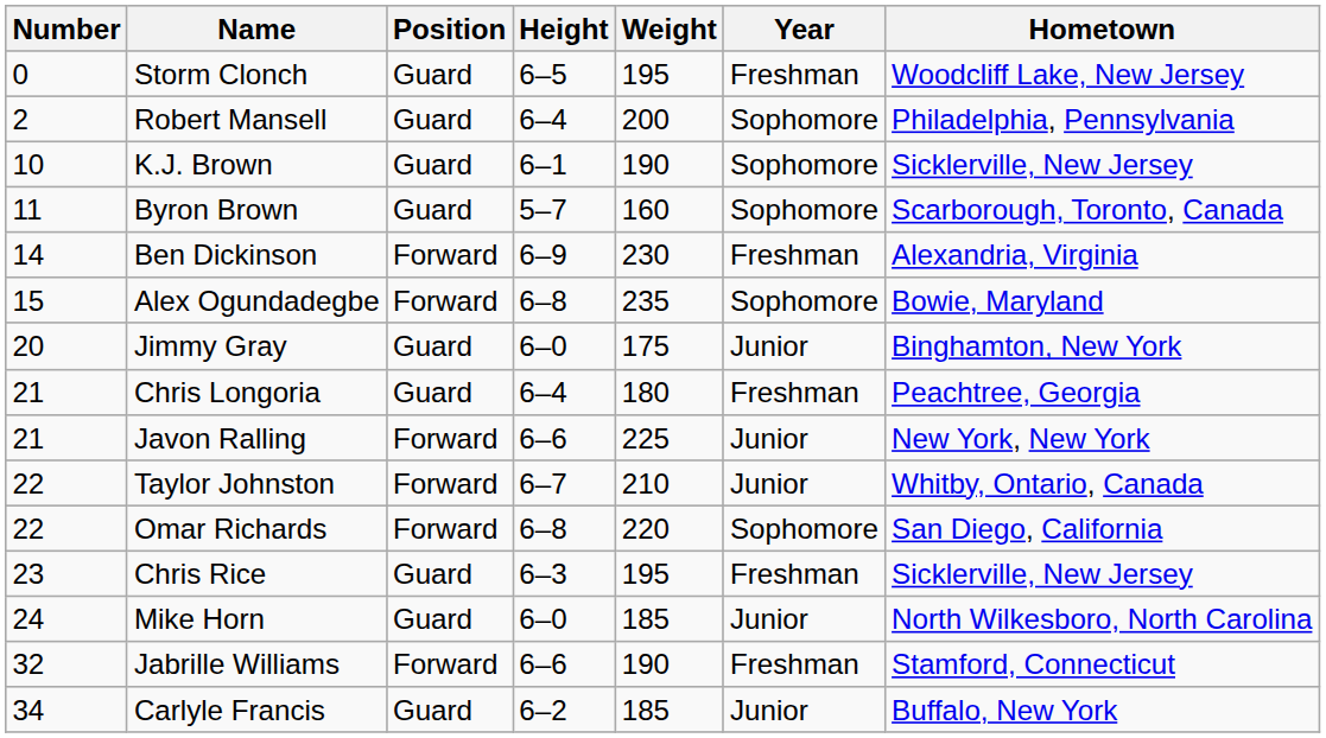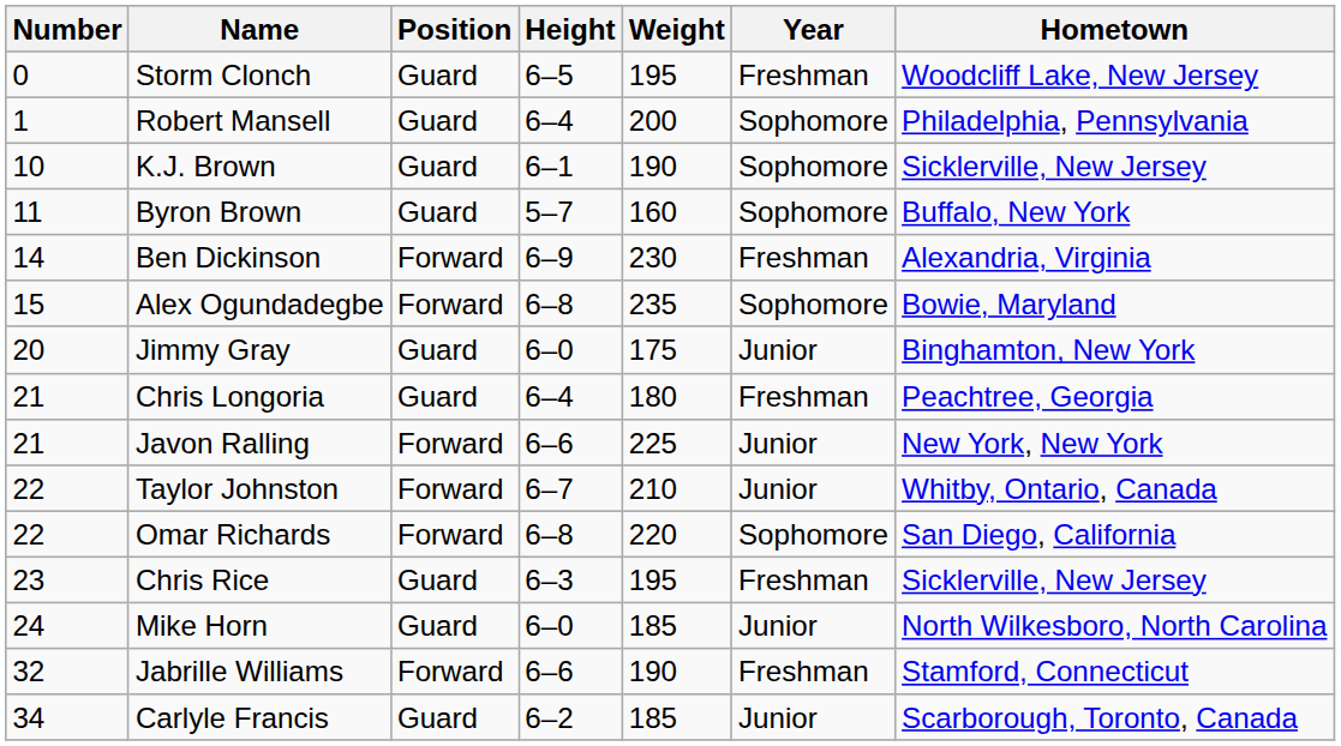 <table class="wikitable" style="font-size: 95%;">
 <tr>
 <th>Number</th>
 <th>Name</th>
 <th>Position</th>
 <th>Height</th>
 <th>Weight</th>
 <th>Year</th>
 <th>Hometown</th>
 </tr>
 <tr>
 <td>0</td>
 <td>Storm Clonch</td>
 <td>Guard</td>
 <td>6–5</td>
 <td>195</td>
 <td>Freshman</td>
 <td><a href='#'>Woodcliff Lake, New Jersey</a></td>
 </tr>
 <tr>
-<td>2</td>
+<td>1</td>
 <td>Robert Mansell</td>
 <td>Guard</td>
 <td>6–4</td>
 <td>200</td>
 <td>Sophomore</td>
 <td><a href='#'>Philadelphia</a>, <a href='#'>Pennsylvania</a></td>
 </tr>
 <tr>
 <td>10</td>
 <td>K.J. Brown</td>
 <td>Guard</td>
 <td>6–1</td>
 <td>190</td>
 <td>Sophomore</td>
 <td><a href='#'>Sicklerville, New Jersey</a></td>
 </tr>
 <tr>
 <td>11</td>
 <td>Byron Brown</td>
 <td>Guard</td>
 <td>5–7</td>
 <td>160</td>
 <td>Sophomore</td>
-<td><a href='#'>Scarborough, Toronto</a>, <a href='#'>Canada</a></td>
+<td><a href='#'>Buffalo, New York</a></td>
 </tr>
 <tr>
 <td>14</td>
 <td>Ben Dickinson</td>
 <td>Forward</td>
 <td>6–9</td>
 <td>230</td>
 <td>Freshman</td>
 <td><a href='#'>Alexandria, Virginia</a></td>
 </tr>
 <tr>
 <td>15</td>
 <td>Alex Ogundadegbe</td>
 <td>Forward</td>
 <td>6–8</td>
 <td>235</td>
 <td>Sophomore</td>
 <td><a href='#'>Bowie, Maryland</a></td>
 </tr>
 <tr>
 <td>20</td>
 <td>Jimmy Gray</td>
 <td>Guard</td>
 <td>6–0</td>
 <td>175</td>
 <td>Junior</td>
 <td><a href='#'>Binghamton, New York</a></td>
 </tr>
 <tr>
 <td>21</td>
 <td>Chris Longoria</td>
 <td>Guard</td>
 <td>6–4</td>
 <td>180</td>
 <td>Freshman</td>
 <td><a href='#'>Peachtree, Georgia</a></td>
 </tr>
 <tr>
 <td>21</td>
 <td>Javon Ralling</td>
 <td>Forward</td>
 <td>6–6</td>
 <td>225</td>
 <td>Junior</td>
 <td><a href='#'>New York</a>, <a href='#'>New York</a></td>
 </tr>
 <tr>
 <td>22</td>
 <td>Taylor Johnston</td>
 <td>Forward</td>
 <td>6–7</td>
 <td>210</td>
 <td>Junior</td>
 <td><a href='#'>Whitby, Ontario</a>, <a href='#'>Canada</a></td>
 </tr>
 <tr>
 <td>22</td>
 <td>Omar Richards</td>
 <td>Forward</td>
 <td>6–8</td>
 <td>220</td>
 <td>Sophomore</td>
 <td><a href='#'>San Diego</a>, <a href='#'>California</a></td>
 </tr>
 <tr>
 <td>23</td>
 <td>Chris Rice</td>
 <td>Guard</td>
 <td>6–3</td>
 <td>195</td>
 <td>Freshman</td>
 <td><a href='#'>Sicklerville, New Jersey</a></td>
 </tr>
 <tr>
 <td>24</td>
 <td>Mike Horn</td>
 <td>Guard</td>
 <td>6–0</td>
 <td>185</td>
 <td>Junior</td>
 <td><a href='#'>North Wilkesboro, North Carolina</a></td>
 </tr>
 <tr>
 <td>32</td>
 <td>Jabrille Williams</td>
 <td>Forward</td>
 <td>6–6</td>
 <td>190</td>
 <td>Freshman</td>
 <td><a href='#'>Stamford, Connecticut</a></td>
 </tr>
 <tr>
 <td>34</td>
 <td>Carlyle Francis</td>
 <td>Guard</td>
 <td>6–2</td>
 <td>185</td>
 <td>Junior</td>
-<td><a href='#'>Buffalo, New York</a></td>
+<td><a href='#'>Scarborough, Toronto</a>, <a href='#'>Canada</a></td>
 </tr>
 </table>
